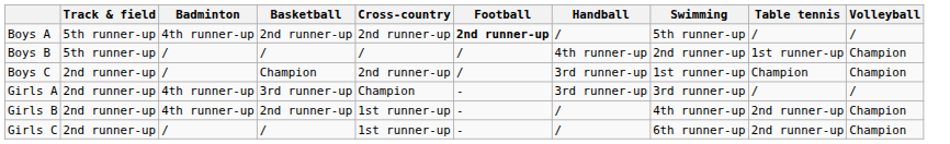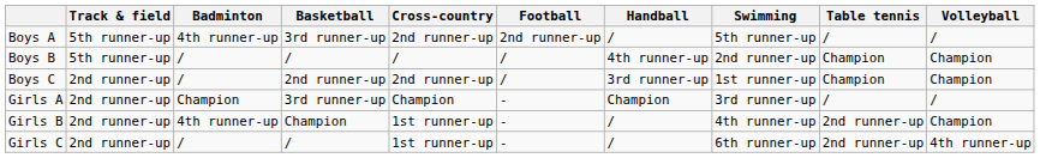 <table class="wikitable">
 <tr>
 <th></th>
 <th>Track & field</th>
 <th>Badminton</th>
 <th>Basketball</th>
 <th>Cross-country</th>
 <th>Football</th>
 <th>Handball</th>
 <th>Swimming</th>
 <th>Table tennis</th>
 <th>Volleyball</th>
 </tr>
 <tr>
 <td>Boys A</td>
 <td>5th runner-up</td>
 <td>4th runner-up</td>
+<td>3rd runner-up</td>
 <td>2nd runner-up</td>
 <td>2nd runner-up</td>
-<td><strong>2nd runner-up</strong></td>
 <td>/</td>
 <td>5th runner-up</td>
 <td>/</td>
 <td>/</td>
 </tr>
 <tr>
 <td>Boys B</td>
 <td>5th runner-up</td>
 <td>/</td>
 <td>/</td>
 <td>/</td>
 <td>/</td>
 <td>4th runner-up</td>
 <td>2nd runner-up</td>
-<td>1st runner-up</td>
+<td>Champion</td>
 <td>Champion</td>
 </tr>
 <tr>
 <td>Boys C</td>
 <td>2nd runner-up</td>
 <td>/</td>
-<td>Champion</td>
+<td>2nd runner-up</td>
 <td>2nd runner-up</td>
 <td>/</td>
 <td>3rd runner-up</td>
 <td>1st runner-up</td>
 <td>Champion</td>
 <td>Champion</td>
 </tr>
 <tr>
 <td>Girls A</td>
 <td>2nd runner-up</td>
-<td>4th runner-up</td>
+<td>Champion</td>
 <td>3rd runner-up</td>
 <td>Champion</td>
 <td>-</td>
-<td>3rd runner-up</td>
+<td>Champion</td>
 <td>3rd runner-up</td>
 <td>/</td>
 <td>/</td>
 </tr>
 <tr>
 <td>Girls B</td>
 <td>2nd runner-up</td>
 <td>4th runner-up</td>
-<td>2nd runner-up</td>
+<td>Champion</td>
 <td>1st runner-up</td>
 <td>-</td>
 <td>/</td>
 <td>4th runner-up</td>
 <td>2nd runner-up</td>
 <td>Champion</td>
 </tr>
 <tr>
 <td>Girls C</td>
 <td>2nd runner-up</td>
 <td>/</td>
 <td>/</td>
 <td>1st runner-up</td>
 <td>-</td>
 <td>/</td>
 <td>6th runner-up</td>
 <td>2nd runner-up</td>
-<td>Champion</td>
+<td>4th runner-up</td>
 </tr>
 </table>
